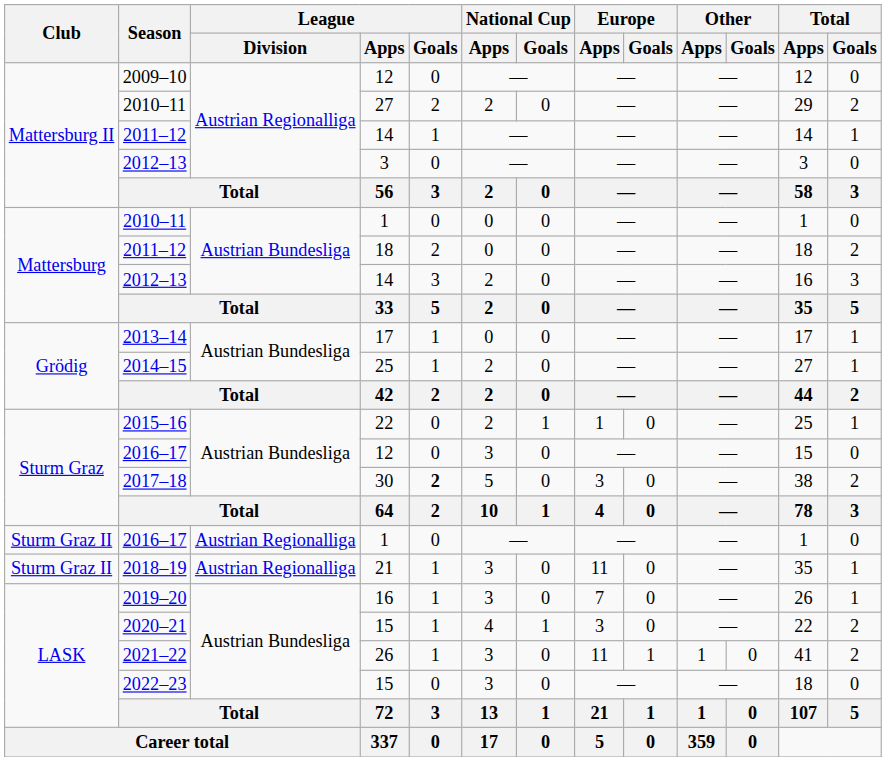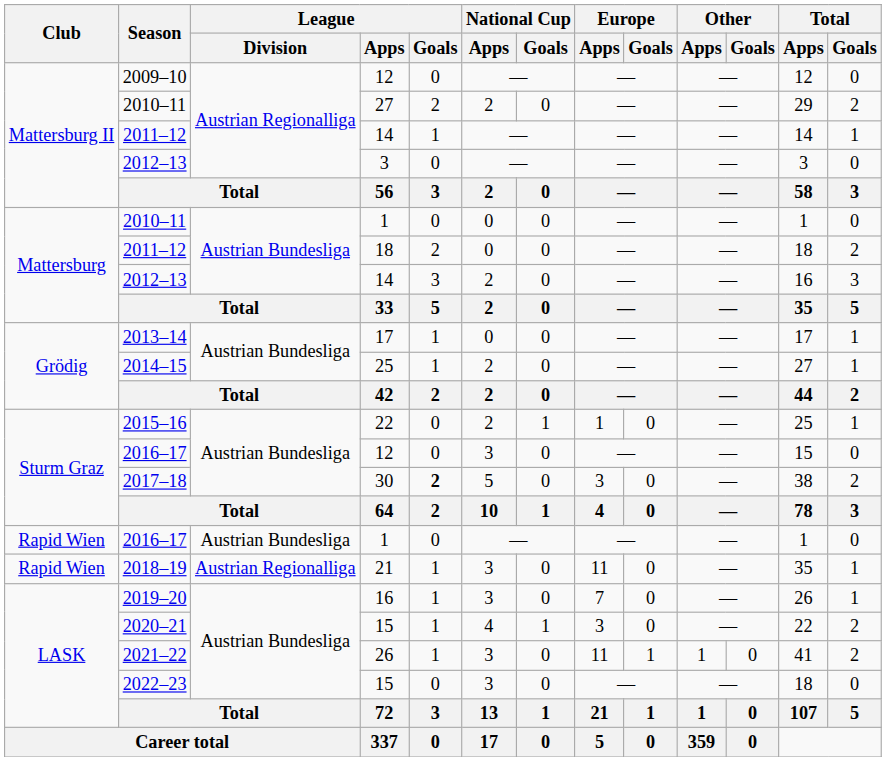 <table class="wikitable" style="text-align:center">
 <tr>
 <th rowspan="2">Club</th>
 <th rowspan="2">Season</th>
 <th colspan="3">League</th>
 <th colspan="2">National Cup</th>
 <th colspan="2">Europe</th>
 <th colspan="2">Other</th>
 <th colspan="2">Total</th>
 </tr>
 <tr>
 <th>Division</th>
 <th>Apps</th>
 <th>Goals</th>
 <th>Apps</th>
 <th>Goals</th>
 <th>Apps</th>
 <th>Goals</th>
 <th>Apps</th>
 <th>Goals</th>
 <th>Apps</th>
 <th>Goals</th>
 </tr>
 <tr>
 <td rowspan="5"><a href='#'>Mattersburg II</a></td>
 <td>2009–10</td>
 <td rowspan="4"><a href='#'>Austrian Regionalliga</a></td>
 <td>12</td>
 <td>0</td>
 <td colspan="2">—</td>
 <td colspan="2">—</td>
 <td colspan="2">—</td>
 <td>12</td>
 <td>0</td>
 </tr>
 <tr>
 <td>2010–11</td>
 <td>27</td>
 <td>2</td>
 <td>2</td>
 <td>0</td>
 <td colspan="2">—</td>
 <td colspan="2">—</td>
 <td>29</td>
 <td>2</td>
 </tr>
 <tr>
 <td><a href='#'>2011–12</a></td>
 <td>14</td>
 <td>1</td>
 <td colspan="2">—</td>
 <td colspan="2">—</td>
 <td colspan="2">—</td>
 <td>14</td>
 <td>1</td>
 </tr>
 <tr>
 <td><a href='#'>2012–13</a></td>
 <td>3</td>
 <td>0</td>
 <td colspan="2">—</td>
 <td colspan="2">—</td>
 <td colspan="2">—</td>
 <td>3</td>
 <td>0</td>
 </tr>
 <tr>
 <th colspan="2">Total</th>
 <th>56</th>
 <th>3</th>
 <th>2</th>
 <th>0</th>
 <th colspan="2">—</th>
 <th colspan="2">—</th>
 <th>58</th>
 <th>3</th>
 </tr>
 <tr>
 <td rowspan="4"><a href='#'>Mattersburg</a></td>
 <td><a href='#'>2010–11</a></td>
 <td rowspan="3"><a href='#'>Austrian Bundesliga</a></td>
 <td>1</td>
 <td>0</td>
 <td>0</td>
 <td>0</td>
 <td colspan="2">—</td>
 <td colspan="2">—</td>
 <td>1</td>
 <td>0</td>
 </tr>
 <tr>
 <td><a href='#'>2011–12</a></td>
 <td>18</td>
 <td>2</td>
 <td>0</td>
 <td>0</td>
 <td colspan="2">—</td>
 <td colspan="2">—</td>
 <td>18</td>
 <td>2</td>
 </tr>
 <tr>
 <td><a href='#'>2012–13</a></td>
 <td>14</td>
 <td>3</td>
 <td>2</td>
 <td>0</td>
 <td colspan="2">—</td>
 <td colspan="2">—</td>
 <td>16</td>
 <td>3</td>
 </tr>
 <tr>
 <th colspan="2">Total</th>
 <th>33</th>
 <th>5</th>
 <th>2</th>
 <th>0</th>
 <th colspan="2">—</th>
 <th colspan="2">—</th>
 <th>35</th>
 <th>5</th>
 </tr>
 <tr>
 <td rowspan="3"><a href='#'>Grödig</a></td>
 <td><a href='#'>2013–14</a></td>
 <td rowspan="2">Austrian Bundesliga</td>
 <td>17</td>
 <td>1</td>
 <td>0</td>
 <td>0</td>
 <td colspan="2">—</td>
 <td colspan="2">—</td>
 <td>17</td>
 <td>1</td>
 </tr>
 <tr>
 <td><a href='#'>2014–15</a></td>
 <td>25</td>
 <td>1</td>
 <td>2</td>
 <td>0</td>
 <td colspan="2">—</td>
 <td colspan="2">—</td>
 <td>27</td>
 <td>1</td>
 </tr>
 <tr>
 <th colspan="2">Total</th>
 <th>42</th>
 <th>2</th>
 <th>2</th>
 <th>0</th>
 <th colspan="2">—</th>
 <th colspan="2">—</th>
 <th>44</th>
 <th>2</th>
 </tr>
 <tr>
 <td rowspan="4"><a href='#'>Sturm Graz</a></td>
 <td><a href='#'>2015–16</a></td>
 <td rowspan="3">Austrian Bundesliga</td>
 <td>22</td>
 <td>0</td>
 <td>2</td>
 <td>1</td>
 <td>1</td>
 <td>0</td>
 <td colspan="2">—</td>
 <td>25</td>
 <td>1</td>
 </tr>
 <tr>
 <td><a href='#'>2016–17</a></td>
 <td>12</td>
 <td>0</td>
 <td>3</td>
 <td>0</td>
 <td colspan="2">—</td>
 <td colspan="2">—</td>
 <td>15</td>
 <td>0</td>
 </tr>
 <tr>
 <td><a href='#'>2017–18</a></td>
 <td>30</td>
 <td><strong>2</strong></td>
 <td>5</td>
 <td>0</td>
 <td>3</td>
 <td>0</td>
 <td colspan="2">—</td>
 <td>38</td>
 <td>2</td>
 </tr>
 <tr>
 <th colspan="2">Total</th>
 <th>64</th>
 <th>2</th>
 <th>10</th>
 <th>1</th>
 <th>4</th>
 <th>0</th>
 <th colspan="2">—</th>
 <th>78</th>
 <th>3</th>
 </tr>
 <tr>
-<td><a href='#'>Sturm Graz II</a></td>
+<td><a href='#'>Rapid Wien</a></td>
 <td><a href='#'>2016–17</a></td>
-<td><a href='#'>Austrian Regionalliga</a></td>
+<td>Austrian Bundesliga</td>
 <td>1</td>
 <td>0</td>
 <td colspan="2">—</td>
 <td colspan="2">—</td>
 <td colspan="2">—</td>
 <td>1</td>
 <td>0</td>
 </tr>
 <tr>
-<td><a href='#'>Sturm Graz II</a></td>
+<td><a href='#'>Rapid Wien</a></td>
 <td><a href='#'>2018–19</a></td>
 <td><a href='#'>Austrian Regionalliga</a></td>
 <td>21</td>
 <td>1</td>
 <td>3</td>
 <td>0</td>
 <td>11</td>
 <td>0</td>
 <td colspan="2">—</td>
 <td>35</td>
 <td>1</td>
 </tr>
 <tr>
 <td rowspan="5"><a href='#'>LASK</a></td>
 <td><a href='#'>2019–20</a></td>
 <td rowspan="4">Austrian Bundesliga</td>
 <td>16</td>
 <td>1</td>
 <td>3</td>
 <td>0</td>
 <td>7</td>
 <td>0</td>
 <td colspan="2">—</td>
 <td>26</td>
 <td>1</td>
 </tr>
 <tr>
 <td><a href='#'>2020–21</a></td>
 <td>15</td>
 <td>1</td>
 <td>4</td>
 <td>1</td>
 <td>3</td>
 <td>0</td>
 <td colspan="2">—</td>
 <td>22</td>
 <td>2</td>
 </tr>
 <tr>
 <td><a href='#'>2021–22</a></td>
 <td>26</td>
 <td>1</td>
 <td>3</td>
 <td>0</td>
 <td>11</td>
 <td>1</td>
 <td>1</td>
 <td>0</td>
 <td>41</td>
 <td>2</td>
 </tr>
 <tr>
 <td><a href='#'>2022–23</a></td>
 <td>15</td>
 <td>0</td>
 <td>3</td>
 <td>0</td>
 <td colspan="2">—</td>
 <td colspan="2">—</td>
 <td>18</td>
 <td>0</td>
 </tr>
 <tr>
 <th colspan="2">Total</th>
 <th>72</th>
 <th>3</th>
 <th>13</th>
 <th>1</th>
 <th>21</th>
 <th>1</th>
 <th>1</th>
 <th>0</th>
 <th>107</th>
 <th>5</th>
 </tr>
 <tr>
 <th colspan="3">Career total</th>
 <th>337</th>
 <th>0</th>
 <th>17</th>
 <th>0</th>
 <th>5</th>
 <th>0</th>
 <th>359</th>
 <th>0</th>
 </tr>
 </table>
